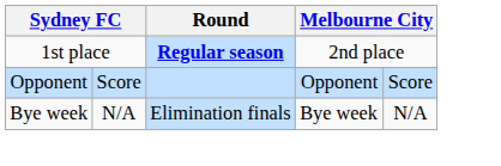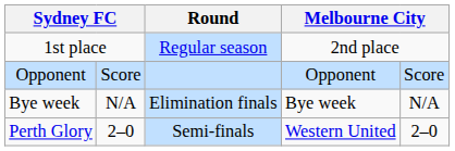 <table class="wikitable" style="text-align:center">
 <tr>
 <th colspan="2"><a href='#'>Sydney FC</a></th>
 <th>Round</th>
 <th colspan="2"><a href='#'>Melbourne City</a></th>
 </tr>
 <tr>
 <td colspan="2" valign="top">1st place</td>
-<td style="background:#c1e0ff"><strong><a href='#'>Regular season</a></strong></td>
+<td style="background:#c1e0ff"><a href='#'>Regular season</a></td>
 <td colspan="2" valign="top">2nd place</td>
 </tr>
 <tr style="background:#c1e0ff">
 <td>Opponent</td>
 <td>Score</td>
 <td></td>
 <td>Opponent</td>
 <td>Score</td>
 </tr>
 <tr>
 <td align="left">Bye week</td>
 <td>N/A</td>
 <td style="background:#c1e0ff">Elimination finals</td>
 <td align="left">Bye week</td>
 <td>N/A</td>
 </tr>
+<tr>
+<td align="left"><a href='#'>Perth Glory</a></td>
+<td>2–0</td>
+<td style="background:#c1e0ff">Semi-finals</td>
+<td align="left"><a href='#'>Western United</a></td>
+<td>2–0</td>
+</tr>
 </table>
